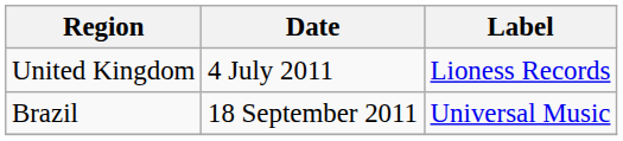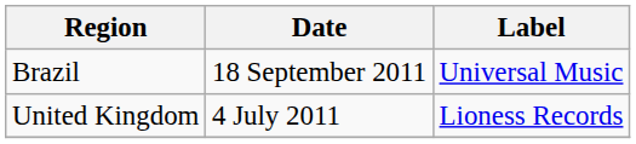 <table class="wikitable">
 <tr>
 <th>Region</th>
 <th>Date</th>
 <th>Label</th>
 </tr>
 <tr>
+<td>Brazil</td>
+<td>18 September 2011</td>
+<td><a href='#'>Universal Music</a></td>
+</tr>
+<tr>
 <td>United Kingdom</td>
 <td>4 July 2011</td>
 <td><a href='#'>Lioness Records</a></td>
 </tr>
 <tr>
-<td>Brazil</td>
-<td>18 September 2011</td>
-<td><a href='#'>Universal Music</a></td>
-</tr>
-<tr>
 </tr>
 </table>
